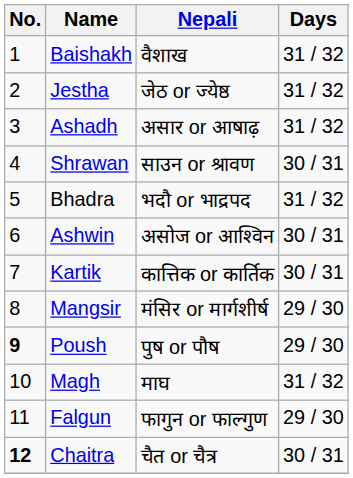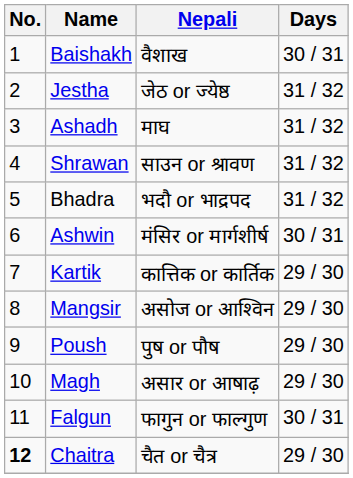 <table class="wikitable">
 <tr>
 <th>No.</th>
 <th>Name</th>
 <th><a href='#'>Nepali</a></th>
 <th>Days</th>
 </tr>
 <tr>
 <td>1</td>
 <td><a href='#'>Baishakh</a></td>
 <td>वैशाख</td>
-<td>31 / 32</td>
+<td>30 / 31</td>
 </tr>
 <tr>
 <td>2</td>
 <td><a href='#'>Jestha</a></td>
 <td>जेठ or ज्येष्ठ</td>
 <td>31 / 32</td>
 </tr>
 <tr hot _iop>
 <td>3</td>
 <td><a href='#'>Ashadh</a></td>
-<td>असार or आषाढ़</td>
+<td>माघ</td>
 <td>31 / 32</td>
 </tr>
 <tr>
 <td>4</td>
 <td><a href='#'>Shrawan</a></td>
 <td>साउन or श्रावण</td>
-<td>30 / 31</td>
+<td>31 / 32</td>
 </tr>
 <tr>
 <td>5</td>
 <td>Bhadra</td>
 <td>भदौ or भाद्रपद</td>
 <td>31 / 32</td>
 </tr>
 <tr>
 <td>6</td>
 <td><a href='#'>Ashwin</a></td>
-<td>असोज or आश्विन</td>
+<td>मंसिर or मार्गशीर्ष</td>
 <td>30 / 31</td>
 </tr>
 <tr>
 <td>7</td>
 <td><a href='#'>Kartik</a></td>
 <td>कात्तिक or कार्तिक</td>
-<td>30 / 31</td>
+<td>29 / 30</td>
 </tr>
 <tr>
 <td>8</td>
 <td><a href='#'>Mangsir</a></td>
-<td>मंसिर or मार्गशीर्ष</td>
+<td>असोज or आश्विन</td>
 <td>29 / 30</td>
 </tr>
 <tr>
-<td><strong>9</strong></td>
+<td>9</td>
 <td><a href='#'>Poush</a></td>
 <td>पुष or पौष</td>
 <td>29 / 30</td>
 </tr>
 <tr>
 <td>10</td>
 <td><a href='#'>Magh</a></td>
-<td>माघ</td>
-<td>31 / 32</td>
+<td>असार or आषाढ़</td>
+<td>29 / 30</td>
 </tr>
 <tr>
 <td>11</td>
 <td><a href='#'>Falgun</a></td>
 <td>फागुन or फाल्गुण</td>
-<td>29 / 30</td>
+<td>30 / 31</td>
 </tr>
 <tr>
 <td><strong>12</strong></td>
 <td><a href='#'>Chaitra</a></td>
 <td>चैत or चैत्र</td>
-<td>30 / 31</td>
+<td>29 / 30</td>
 </tr>
 <tr>
 </tr>
 </table>
